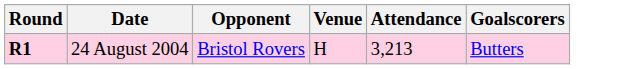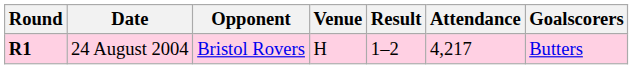 <table class="wikitable">
 <tr>
 <th>Round</th>
 <th>Date</th>
 <th>Opponent</th>
 <th>Venue</th>
+<th>Result</th>
 <th>Attendance</th>
 <th>Goalscorers</th>
 </tr>
 <tr style="background-color: #ffd0e3;">
 <td><strong>R1</strong></td>
 <td>24 August 2004</td>
 <td><a href='#'>Bristol Rovers</a></td>
 <td>H</td>
-<td>3,213</td>
+<td>1–2</td>
+<td>4,217</td>
 <td><a href='#'>Butters</a></td>
 </tr>
 </table>
